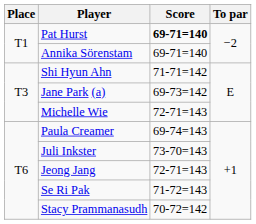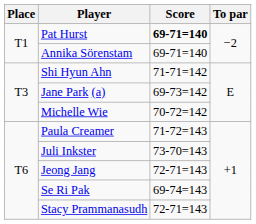 <table class="wikitable">
 <tr>
 <th>Place</th>
 <th>Player</th>
 <th>Score</th>
 <th>To par</th>
 </tr>
 <tr>
 <td align=center rowspan=2>T1</td>
 <td> <a href='#'>Pat Hurst</a></td>
 <td><strong>69-71=140</strong></td>
 <td align=center rowspan=2>−2</td>
 </tr>
 <tr>
 <td> <a href='#'>Annika Sörenstam</a></td>
 <td>69-71=140</td>
 </tr>
 <tr>
 <td align=center rowspan=3>T3</td>
 <td> <a href='#'>Shi Hyun Ahn</a></td>
 <td>71-71=142</td>
 <td align=center rowspan=3>E</td>
 </tr>
 <tr>
 <td> <a href='#'>Jane Park</a> <a href='#'>(a)</a></td>
 <td>69-73=142</td>
 </tr>
 <tr>
 <td> <a href='#'>Michelle Wie</a></td>
-<td>72-71=143</td>
+<td>70-72=142</td>
 </tr>
 <tr>
 <td align=center rowspan=5>T6</td>
 <td> <a href='#'>Paula Creamer</a></td>
-<td>69-74=143</td>
+<td>71-72=143</td>
 <td align=center rowspan=5>+1</td>
 </tr>
 <tr>
 <td> <a href='#'>Juli Inkster</a></td>
 <td>73-70=143</td>
 </tr>
 <tr>
 <td> <a href='#'>Jeong Jang</a></td>
 <td>72-71=143</td>
 </tr>
 <tr>
 <td> <a href='#'>Se Ri Pak</a></td>
-<td>71-72=143</td>
+<td>69-74=143</td>
 </tr>
 <tr>
 <td> <a href='#'>Stacy Prammanasudh</a></td>
-<td>70-72=142</td>
+<td>72-71=143</td>
 </tr>
 </table>
